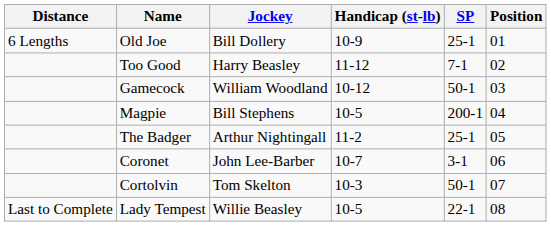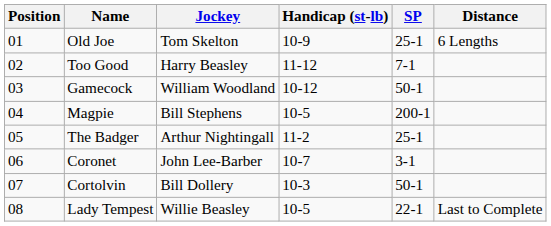 <table class="wikitable sortable">
 <tr>
-<th>Distance</th>
+<th data-sort-type="number">Position</th>
 <th>Name</th>
 <th><a href='#'>Jockey</a></th>
 <th>Handicap (<a href='#'>st</a>-<a href='#'>lb</a>)</th>
 <th><a href='#'>SP</a></th>
-<th data-sort-type="number">Position</th>
+<th>Distance</th>
 </tr>
 <tr>
-<td>6 Lengths</td>
+<td>01</td>
 <td>Old Joe</td>
-<td>Bill Dollery</td>
+<td>Tom Skelton</td>
 <td>10-9</td>
 <td>25-1</td>
-<td>01</td>
+<td>6 Lengths</td>
 </tr>
 <tr>
-<td></td>
+<td>02</td>
 <td>Too Good</td>
 <td>Harry Beasley</td>
 <td>11-12</td>
 <td>7-1</td>
-<td>02</td>
+<td></td>
 </tr>
 <tr>
-<td></td>
+<td>03</td>
 <td>Gamecock</td>
 <td>William Woodland</td>
 <td>10-12</td>
 <td>50-1</td>
-<td>03</td>
+<td></td>
 </tr>
 <tr>
-<td></td>
+<td>04</td>
 <td>Magpie</td>
 <td>Bill Stephens</td>
 <td>10-5</td>
 <td>200-1</td>
-<td>04</td>
+<td></td>
 </tr>
 <tr>
-<td></td>
+<td>05</td>
 <td>The Badger</td>
 <td>Arthur Nightingall</td>
 <td>11-2</td>
 <td>25-1</td>
-<td>05</td>
+<td></td>
 </tr>
 <tr>
-<td></td>
+<td>06</td>
 <td>Coronet</td>
 <td>John Lee-Barber</td>
 <td>10-7</td>
 <td>3-1</td>
-<td>06</td>
+<td></td>
 </tr>
 <tr>
-<td></td>
+<td>07</td>
 <td>Cortolvin</td>
-<td>Tom Skelton</td>
+<td>Bill Dollery</td>
 <td>10-3</td>
 <td>50-1</td>
-<td>07</td>
+<td></td>
 </tr>
 <tr>
-<td>Last to Complete</td>
+<td>08</td>
 <td>Lady Tempest</td>
 <td>Willie Beasley</td>
 <td>10-5</td>
 <td>22-1</td>
-<td>08</td>
+<td>Last to Complete</td>
 </tr>
 </table>
